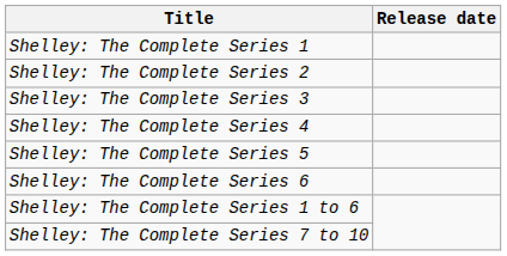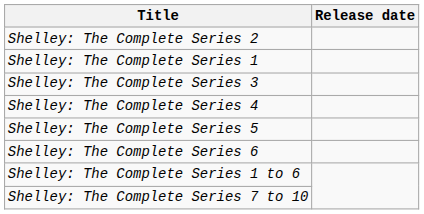 <table class="wikitable">
 <tr>
 <th scope="col">Title</th>
 <th scope="col">Release date</th>
 </tr>
 <tr>
-<td><em>Shelley: The Complete Series 1</em></td>
+<td><em>Shelley: The Complete Series 2</em></td>
 <td align=center></td>
 </tr>
 <tr>
-<td><em>Shelley: The Complete Series 2</em></td>
+<td><em>Shelley: The Complete Series 1</em></td>
 <td align=center></td>
 </tr>
 <tr>
 <td><em>Shelley: The Complete Series 3</em></td>
 <td align=center></td>
 </tr>
 <tr>
 <td><em>Shelley: The Complete Series 4</em></td>
 <td align=center></td>
 </tr>
 <tr>
 <td><em>Shelley: The Complete Series 5</em></td>
 <td align=center></td>
 </tr>
 <tr>
 <td><em>Shelley: The Complete Series 6</em></td>
 <td align=center></td>
 </tr>
 <tr>
 <td><em>Shelley: The Complete Series 1 to 6</em></td>
 <td rowspan="2" align=center></td>
 </tr>
 <tr>
 <td><em>Shelley: The Complete Series 7 to 10</em></td>
 </tr>
 </table>
